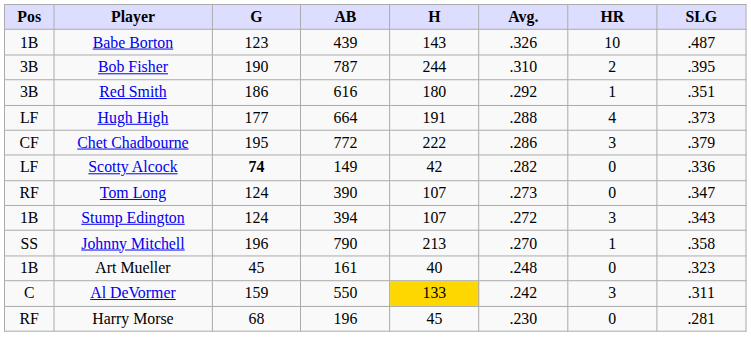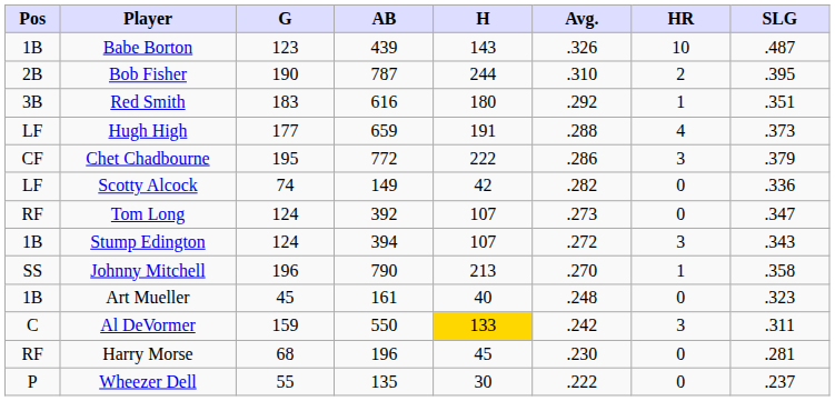 <table class="wikitable sortable">
 <tr>
 <th style="background:#ddf; width:5%;">Pos</th>
 <th style="background:#ddf; width:16%;">Player</th>
 <th style="background:#ddf; width:9%;">G</th>
 <th style="background:#ddf; width:9%;">AB</th>
 <th style="background:#ddf; width:9%;">H</th>
 <th style="background:#ddf; width:9%;">Avg.</th>
 <th style="background:#ddf; width:9%;">HR</th>
 <th style="background:#ddf; width:9%;">SLG</th>
 </tr>
 <tr style="text-align:center;">
 <td>1B</td>
 <td><a href='#'>Babe Borton</a></td>
 <td>123</td>
 <td>439</td>
 <td>143</td>
 <td>.326</td>
 <td>10</td>
 <td>.487</td>
 </tr>
 <tr style="text-align:center;">
-<td>3B</td>
+<td>2B</td>
 <td><a href='#'>Bob Fisher</a></td>
 <td>190</td>
 <td>787</td>
 <td>244</td>
 <td>.310</td>
 <td>2</td>
 <td>.395</td>
 </tr>
 <tr style="text-align:center;">
 <td>3B</td>
 <td><a href='#'>Red Smith</a></td>
-<td>186</td>
+<td>183</td>
 <td>616</td>
 <td>180</td>
 <td>.292</td>
 <td>1</td>
 <td>.351</td>
 </tr>
 <tr style="text-align:center;">
 <td>LF</td>
 <td><a href='#'>Hugh High</a></td>
 <td>177</td>
-<td>664</td>
+<td>659</td>
 <td>191</td>
 <td>.288</td>
 <td>4</td>
 <td>.373</td>
 </tr>
 <tr style="text-align:center;">
 <td>CF</td>
 <td><a href='#'>Chet Chadbourne</a></td>
 <td>195</td>
 <td>772</td>
 <td>222</td>
 <td>.286</td>
 <td>3</td>
 <td>.379</td>
 </tr>
 <tr style="text-align:center;">
 <td>LF</td>
 <td><a href='#'>Scotty Alcock</a></td>
-<td><strong>74</strong></td>
+<td>74</td>
 <td>149</td>
 <td>42</td>
 <td>.282</td>
 <td>0</td>
 <td>.336</td>
 </tr>
 <tr style="text-align:center;">
 <td>RF</td>
 <td><a href='#'>Tom Long</a></td>
 <td>124</td>
-<td>390</td>
+<td>392</td>
 <td>107</td>
 <td>.273</td>
 <td>0</td>
 <td>.347</td>
 </tr>
 <tr style="text-align:center;">
 <td>1B</td>
 <td><a href='#'>Stump Edington</a></td>
 <td>124</td>
 <td>394</td>
 <td>107</td>
 <td>.272</td>
 <td>3</td>
 <td>.343</td>
 </tr>
 <tr style="text-align:center;">
 <td>SS</td>
 <td><a href='#'>Johnny Mitchell</a></td>
 <td>196</td>
 <td>790</td>
 <td>213</td>
 <td>.270</td>
 <td>1</td>
 <td>.358</td>
 </tr>
 <tr style="text-align:center;">
 <td>1B</td>
 <td>Art Mueller</td>
 <td>45</td>
 <td>161</td>
 <td>40</td>
 <td>.248</td>
 <td>0</td>
 <td>.323</td>
 </tr>
 <tr style="text-align:center;">
 <td>C</td>
 <td><a href='#'>Al DeVormer</a></td>
 <td>159</td>
 <td>550</td>
 <td style="background: gold;">133</td>
 <td>.242</td>
 <td>3</td>
 <td>.311</td>
 </tr>
 <tr style="text-align:center;">
 <td>RF</td>
 <td>Harry Morse</td>
 <td>68</td>
 <td>196</td>
 <td>45</td>
 <td>.230</td>
 <td>0</td>
 <td>.281</td>
 </tr>
+<tr style="text-align:center;">
+<td>P</td>
+<td><a href='#'>Wheezer Dell</a></td>
+<td>55</td>
+<td>135</td>
+<td>30</td>
+<td>.222</td>
+<td>0</td>
+<td>.237</td>
+</tr>
 </table>
